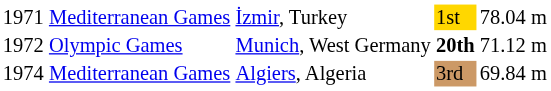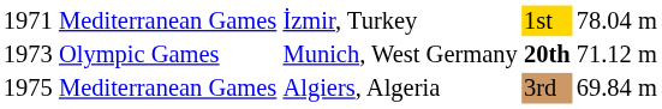 <table>
 <tr>
 <td>1971</td>
 <td><a href='#'>Mediterranean Games</a></td>
 <td><a href='#'>İzmir</a>, Turkey</td>
 <td bgcolor="gold">1st</td>
 <td>78.04 m</td>
 </tr>
 <tr>
-<td>1972</td>
+<td>1973</td>
 <td><a href='#'>Olympic Games</a></td>
 <td><a href='#'>Munich</a>, West Germany</td>
 <td><strong>20th</strong></td>
 <td>71.12 m</td>
 </tr>
 <tr>
-<td>1974</td>
+<td>1975</td>
 <td><a href='#'>Mediterranean Games</a></td>
 <td><a href='#'>Algiers</a>, Algeria</td>
 <td bgcolor="cc9966">3rd</td>
 <td>69.84 m</td>
 </tr>
 </table>
